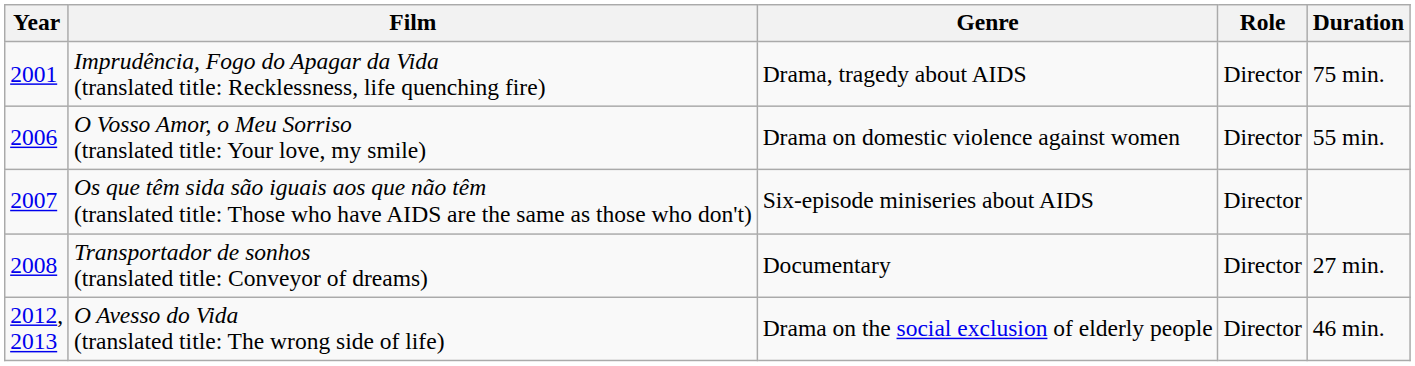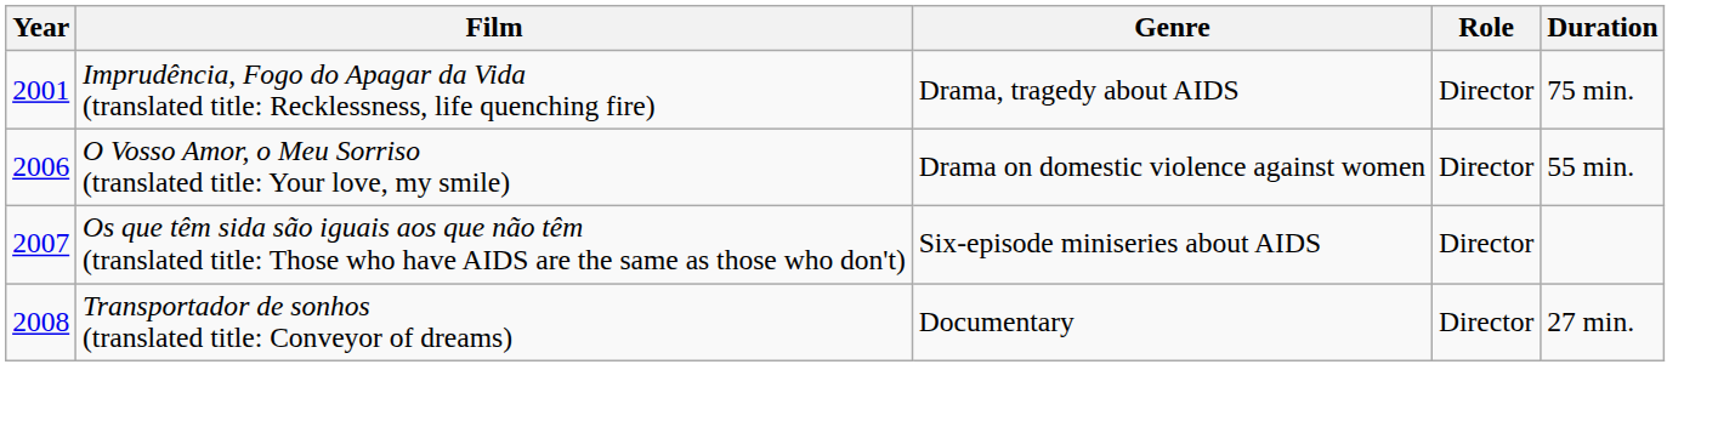 <table class="wikitable" border="1">
 <tr>
 <th>Year</th>
 <th>Film</th>
 <th>Genre</th>
 <th>Role</th>
 <th>Duration</th>
 </tr>
 <tr>
 <td><a href='#'>2001</a></td>
 <td><em>Imprudência, Fogo do Apagar da Vida</em><br>(translated title: Recklessness, life quenching fire)</td>
 <td>Drama, tragedy about AIDS</td>
 <td>Director</td>
 <td>75 min.</td>
 </tr>
 <tr>
 <td><a href='#'>2006</a></td>
 <td><em>O Vosso Amor, o Meu Sorriso</em><br>(translated title: Your love, my smile)</td>
 <td>Drama on domestic violence against women</td>
 <td>Director</td>
 <td>55 min.</td>
 </tr>
 <tr>
 <td><a href='#'>2007</a></td>
 <td><em>Os que têm sida são iguais aos que não têm</em><br>(translated title: Those who have AIDS are the same as those who don't)</td>
 <td>Six-episode miniseries about AIDS</td>
 <td>Director</td>
 <td></td>
 </tr>
 <tr>
 <td><a href='#'>2008</a></td>
 <td><em>Transportador de sonhos</em><br>(translated title: Conveyor of dreams)</td>
 <td>Documentary</td>
 <td>Director</td>
 <td>27 min.</td>
 </tr>
-<tr>
-<td><a href='#'>2012</a>,<br><a href='#'>2013</a></td>
-<td><em>O Avesso do Vida</em> <br>(translated title: The wrong side of life)</td>
-<td>Drama on the <a href='#'>social exclusion</a> of elderly people</td>
-<td>Director</td>
-<td>46 min.</td>
-</tr>
 </table>
